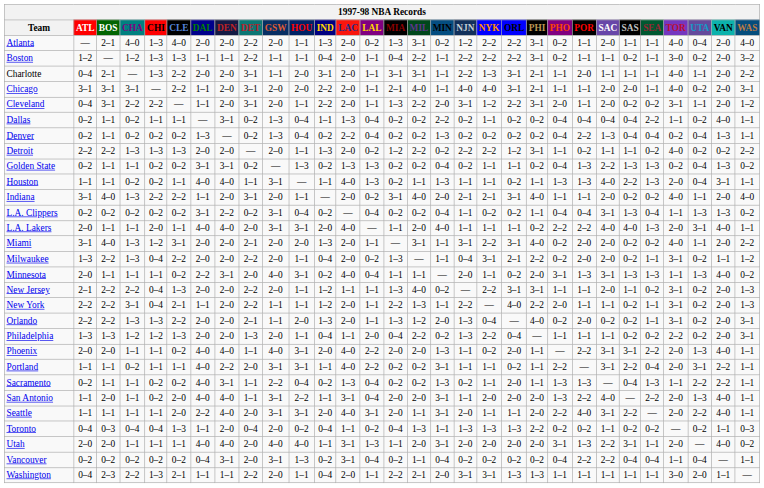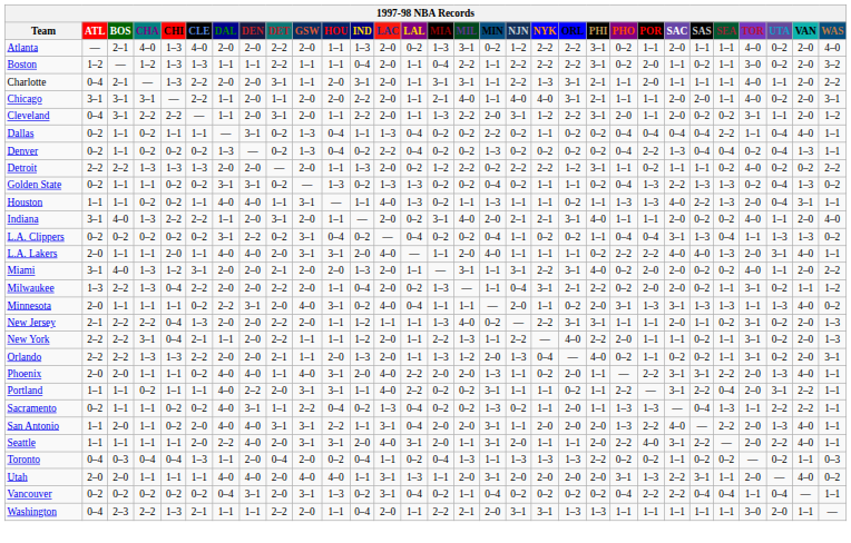 <table class="wikitable" style="font-size:90%; text-align:center;">
 <tr>
 <th colspan=30>1997-98 NBA Records</th>
 </tr>
 <tr>
 <th width=100>Team</th>
 <th style="background:#FF0000;color:#FFFFFF;width=35">ATL</th>
 <th style="background:#006400;color:#FFFFFF;width=35">BOS</th>
 <th style="background:#008080;color:#800080;width=35">CHA</th>
 <th style="background:#FF0000;color:#000000;width=35">CHI</th>
 <th style="background:#000000;color:#5787DC;width=35">CLE</th>
 <th style="background:#00008B;color:#008000;width=35">DAL</th>
 <th style="background:#141A44;color:#BC2224;width=35">DEN</th>
 <th style="background:#0C7674;color:#BB222C;width=35">DET</th>
 <th style="background:#072E63;color:#DC5A34;width=35">GSW</th>
 <th style="background:#002366;color:#FF0000;width=35">HOU</th>
 <th style="background:#000080;color:#FFD700;width=35">IND</th>
 <th style="background:#F9160D;color:#1A2E8B;width=35">LAC</th>
 <th style="background:#800080;color:#FFD700;width=35">LAL</th>
 <th style="background:#000000;color:#8B0000;width=35">MIA</th>
 <th style="background:#00471B;color:#5C378A;width=35">MIL</th>
 <th style="background:#044D80;color:#000000;width=35">MIN</th>
 <th style="background:#12305B;color:#C4CED4;width=35">NJN</th>
 <th style="background:#0000FF;color:#FF8C00;width=35">NYK</th>
 <th style="background:#0000FF;color:#000000;width=35">ORL</th>
 <th style="background:#000000;color:#BB9754;width=35">PHI</th>
 <th style="background:#800080;color:#FF4500;width=35">PHO</th>
 <th style="background:#000000;color:#FF0000;width=35">POR</th>
 <th style="background:#6846A8;color:#FFFFFF;width=35">SAC</th>
 <th style="background:#000000;color:#C0C0C0;width=35">SAS</th>
 <th style="background:#005831;color:#992634;width=35">SEA</th>
 <th style="background:#7436BF;color:#BE0F34;width=35">TOR</th>
 <th style="background:#644A9C;color:#149BC7;width=35">UTA</th>
 <th style="background:#0CB2AC;color:#000000;width=35">VAN</th>
 <th style="background:#044D7D;color:#BC7A44;width=35">WAS</th>
 </tr>
 <tr>
 <td style="text-align:left;"><a href='#'>Atlanta</a></td>
 <td>—</td>
 <td>2–1</td>
 <td>4–0</td>
 <td>1–3</td>
 <td>4–0</td>
 <td>2–0</td>
 <td>2–0</td>
 <td>2–2</td>
 <td>2–0</td>
 <td>1–1</td>
 <td>1–3</td>
 <td>2–0</td>
 <td>0–2</td>
 <td>1–3</td>
 <td>3–1</td>
 <td>0–2</td>
 <td>1–2</td>
 <td>2–2</td>
 <td>2–2</td>
 <td>3–1</td>
 <td>0–2</td>
 <td>1–1</td>
 <td>2–0</td>
 <td>1–1</td>
 <td>1–1</td>
 <td>4–0</td>
-<td>0–4</td>
+<td>0–2</td>
 <td>2–0</td>
 <td>4–0</td>
 </tr>
 <tr>
 <td style="text-align:left;"><a href='#'>Boston</a></td>
 <td>1–2</td>
 <td>—</td>
 <td>1–2</td>
 <td>1–3</td>
 <td>1–3</td>
 <td>1–1</td>
 <td>1–1</td>
 <td>2–2</td>
 <td>1–1</td>
 <td>1–1</td>
 <td>0–4</td>
 <td>2–0</td>
 <td>1–1</td>
 <td>0–4</td>
 <td>2–2</td>
 <td>1–1</td>
 <td>2–2</td>
 <td>2–2</td>
 <td>2–2</td>
 <td>3–1</td>
 <td>0–2</td>
-<td>1–1</td>
+<td>2–0</td>
 <td>1–1</td>
 <td>0–2</td>
 <td>1–1</td>
 <td>3–0</td>
 <td>0–2</td>
 <td>2–0</td>
 <td>3–2</td>
 </tr>
 <tr>
 <td style="text-align:left;">Charlotte</td>
 <td>0–4</td>
 <td>2–1</td>
 <td>—</td>
 <td>1–3</td>
 <td>2–2</td>
 <td>2–0</td>
 <td>2–0</td>
 <td>3–1</td>
 <td>1–1</td>
 <td>2–0</td>
 <td>3–1</td>
 <td>2–0</td>
 <td>1–1</td>
 <td>3–1</td>
 <td>3–1</td>
 <td>1–1</td>
 <td>2–2</td>
 <td>1–3</td>
 <td>3–1</td>
 <td>2–1</td>
 <td>1–1</td>
 <td>2–0</td>
 <td>1–1</td>
 <td>1–1</td>
 <td>1–1</td>
 <td>4–0</td>
 <td>1–1</td>
 <td>2–0</td>
 <td>2–2</td>
 </tr>
 <tr>
 <td style="text-align:left;"><a href='#'>Chicago</a></td>
 <td>3–1</td>
 <td>3–1</td>
 <td>3–1</td>
 <td>—</td>
 <td>2–2</td>
 <td>1–1</td>
 <td>2–0</td>
-<td>3–1</td>
+<td>1–1</td>
 <td>2–0</td>
 <td>2–0</td>
 <td>2–2</td>
 <td>2–0</td>
 <td>1–1</td>
 <td>2–1</td>
 <td>4–0</td>
 <td>1–1</td>
 <td>4–0</td>
 <td>4–0</td>
 <td>3–1</td>
 <td>2–1</td>
 <td>1–1</td>
 <td>1–1</td>
 <td>2–0</td>
 <td>2–0</td>
 <td>1–1</td>
 <td>4–0</td>
 <td>0–2</td>
 <td>2–0</td>
 <td>3–1</td>
 </tr>
 <tr>
 <td style="text-align:left;"><a href='#'>Cleveland</a></td>
 <td>0–4</td>
 <td>3–1</td>
 <td>2–2</td>
 <td>2–2</td>
 <td>—</td>
 <td>1–1</td>
 <td>2–0</td>
 <td>3–1</td>
 <td>2–0</td>
 <td>1–1</td>
 <td>2–2</td>
 <td>2–0</td>
 <td>1–1</td>
 <td>1–3</td>
 <td>2–2</td>
 <td>2–0</td>
 <td>3–1</td>
 <td>1–2</td>
 <td>2–2</td>
 <td>3–1</td>
 <td>2–0</td>
 <td>1–1</td>
 <td>2–0</td>
 <td>0–2</td>
 <td>0–2</td>
 <td>3–1</td>
 <td>1–1</td>
 <td>2–0</td>
 <td>1–2</td>
 </tr>
 <tr>
 <td style="text-align:left;"><a href='#'>Dallas</a></td>
 <td>0–2</td>
 <td>1–1</td>
 <td>0–2</td>
 <td>1–1</td>
 <td>1–1</td>
 <td>—</td>
 <td>3–1</td>
 <td>0–2</td>
 <td>1–3</td>
 <td>0–4</td>
 <td>1–1</td>
 <td>1–3</td>
 <td>0–4</td>
 <td>0–2</td>
 <td>0–2</td>
 <td>2–2</td>
 <td>0–2</td>
 <td>1–1</td>
 <td>0–2</td>
 <td>0–2</td>
 <td>0–4</td>
 <td>0–4</td>
 <td>0–4</td>
 <td>0–4</td>
 <td>2–2</td>
 <td>1–1</td>
-<td>0–2</td>
+<td>0–4</td>
 <td>4–0</td>
 <td>1–1</td>
 </tr>
 <tr>
 <td style="text-align:left;"><a href='#'>Denver</a></td>
 <td>0–2</td>
 <td>1–1</td>
 <td>0–2</td>
 <td>0–2</td>
 <td>0–2</td>
 <td>1–3</td>
 <td>—</td>
 <td>0–2</td>
 <td>1–3</td>
 <td>0–4</td>
 <td>0–2</td>
 <td>2–2</td>
 <td>0–4</td>
 <td>0–2</td>
 <td>0–2</td>
 <td>1–3</td>
 <td>0–2</td>
 <td>0–2</td>
 <td>0–2</td>
 <td>0–2</td>
 <td>0–4</td>
 <td>2–2</td>
 <td>1–3</td>
 <td>0–4</td>
 <td>0–4</td>
 <td>0–2</td>
 <td>0–4</td>
 <td>1–3</td>
 <td>1–1</td>
 </tr>
 <tr>
 <td style="text-align:left;"><a href='#'>Detroit</a></td>
 <td>2–2</td>
 <td>2–2</td>
 <td>1–3</td>
 <td>1–3</td>
 <td>1–3</td>
 <td>2–0</td>
 <td>2–0</td>
 <td>—</td>
 <td>2–0</td>
 <td>1–1</td>
 <td>1–3</td>
 <td>2–0</td>
 <td>0–2</td>
 <td>1–2</td>
 <td>2–2</td>
 <td>0–2</td>
 <td>2–2</td>
 <td>2–2</td>
 <td>1–2</td>
 <td>3–1</td>
 <td>1–1</td>
 <td>0–2</td>
 <td>1–1</td>
 <td>1–1</td>
 <td>0–2</td>
 <td>4–0</td>
 <td>0–2</td>
 <td>0–2</td>
 <td>2–2</td>
 </tr>
 <tr>
 <td style="text-align:left;"><a href='#'>Golden State</a></td>
 <td>0–2</td>
 <td>1–1</td>
 <td>1–1</td>
 <td>0–2</td>
 <td>0–2</td>
 <td>3–1</td>
 <td>3–1</td>
 <td>0–2</td>
 <td>—</td>
 <td>1–3</td>
 <td>0–2</td>
 <td>1–3</td>
 <td>1–3</td>
 <td>0–2</td>
 <td>0–2</td>
 <td>0–4</td>
 <td>0–2</td>
 <td>1–1</td>
 <td>1–1</td>
 <td>0–2</td>
 <td>0–4</td>
 <td>1–3</td>
 <td>2–2</td>
 <td>1–3</td>
 <td>1–3</td>
 <td>0–2</td>
 <td>0–4</td>
 <td>1–3</td>
 <td>0–2</td>
 </tr>
 <tr>
 <td style="text-align:left;"><a href='#'>Houston</a></td>
 <td>1–1</td>
 <td>1–1</td>
 <td>0–2</td>
 <td>0–2</td>
 <td>1–1</td>
 <td>4–0</td>
 <td>4–0</td>
 <td>1–1</td>
 <td>3–1</td>
 <td>—</td>
 <td>1–1</td>
 <td>4–0</td>
 <td>1–3</td>
 <td>0–2</td>
 <td>1–1</td>
 <td>1–3</td>
 <td>1–1</td>
 <td>1–1</td>
 <td>0–2</td>
 <td>1–1</td>
 <td>1–3</td>
 <td>1–3</td>
 <td>4–0</td>
 <td>2–2</td>
 <td>1–3</td>
 <td>2–0</td>
 <td>0–4</td>
 <td>3–1</td>
 <td>1–1</td>
 </tr>
 <tr>
 <td style="text-align:left;"><a href='#'>Indiana</a></td>
 <td>3–1</td>
 <td>4–0</td>
 <td>1–3</td>
 <td>2–2</td>
 <td>2–2</td>
 <td>1–1</td>
 <td>2–0</td>
 <td>3–1</td>
 <td>2–0</td>
 <td>1–1</td>
 <td>—</td>
 <td>2–0</td>
 <td>0–2</td>
 <td>3–1</td>
 <td>4–0</td>
 <td>2–0</td>
 <td>2–1</td>
 <td>2–1</td>
 <td>3–1</td>
 <td>4–0</td>
 <td>1–1</td>
 <td>1–1</td>
 <td>2–0</td>
 <td>0–2</td>
 <td>0–2</td>
 <td>4–0</td>
 <td>1–1</td>
 <td>2–0</td>
 <td>4–0</td>
 </tr>
 <tr>
 <td style="text-align:left;"><a href='#'>L.A. Clippers</a></td>
 <td>0–2</td>
 <td>0–2</td>
 <td>0–2</td>
 <td>0–2</td>
 <td>0–2</td>
 <td>3–1</td>
 <td>2–2</td>
 <td>0–2</td>
 <td>3–1</td>
 <td>0–4</td>
 <td>0–2</td>
 <td>—</td>
 <td>0–4</td>
 <td>0–2</td>
 <td>0–2</td>
 <td>0–4</td>
 <td>1–1</td>
 <td>0–2</td>
 <td>0–2</td>
 <td>1–1</td>
 <td>0–4</td>
 <td>0–4</td>
 <td>3–1</td>
 <td>1–3</td>
 <td>0–4</td>
 <td>1–1</td>
 <td>1–3</td>
 <td>1–3</td>
 <td>0–2</td>
 </tr>
 <tr>
 <td style="text-align:left;"><a href='#'>L.A. Lakers</a></td>
 <td>2–0</td>
 <td>1–1</td>
 <td>1–1</td>
 <td>2–0</td>
 <td>1–1</td>
 <td>4–0</td>
 <td>4–0</td>
 <td>2–0</td>
 <td>3–1</td>
 <td>3–1</td>
 <td>2–0</td>
 <td>4–0</td>
 <td>—</td>
 <td>1–1</td>
 <td>2–0</td>
 <td>4–0</td>
 <td>1–1</td>
 <td>1–1</td>
 <td>1–1</td>
 <td>0–2</td>
 <td>2–2</td>
 <td>2–2</td>
 <td>4–0</td>
 <td>4–0</td>
 <td>1–3</td>
 <td>2–0</td>
 <td>3–1</td>
 <td>4–0</td>
 <td>1–1</td>
 </tr>
 <tr>
 <td style="text-align:left;"><a href='#'>Miami</a></td>
 <td>3–1</td>
 <td>4–0</td>
 <td>1–3</td>
 <td>1–2</td>
 <td>3–1</td>
 <td>2–0</td>
 <td>2–0</td>
 <td>2–1</td>
 <td>2–0</td>
 <td>2–0</td>
 <td>1–3</td>
 <td>2–0</td>
 <td>1–1</td>
 <td>—</td>
 <td>3–1</td>
 <td>1–1</td>
 <td>3–1</td>
 <td>2–2</td>
 <td>3–1</td>
 <td>4–0</td>
 <td>0–2</td>
 <td>2–0</td>
 <td>2–0</td>
 <td>0–2</td>
 <td>0–2</td>
 <td>4–0</td>
 <td>1–1</td>
 <td>2–0</td>
 <td>2–2</td>
 </tr>
 <tr>
 <td style="text-align:left;"><a href='#'>Milwaukee</a></td>
 <td>1–3</td>
 <td>2–2</td>
 <td>1–3</td>
 <td>0–4</td>
 <td>2–2</td>
 <td>2–0</td>
 <td>2–0</td>
 <td>2–2</td>
 <td>2–0</td>
 <td>1–1</td>
 <td>0–4</td>
 <td>2–0</td>
 <td>0–2</td>
 <td>1–3</td>
 <td>—</td>
 <td>1–1</td>
 <td>0–4</td>
 <td>3–1</td>
 <td>2–1</td>
 <td>2–2</td>
 <td>0–2</td>
 <td>2–0</td>
 <td>2–0</td>
 <td>0–2</td>
 <td>1–1</td>
 <td>3–1</td>
 <td>0–2</td>
 <td>1–1</td>
 <td>1–2</td>
 </tr>
 <tr>
 <td style="text-align:left;"><a href='#'>Minnesota</a></td>
 <td>2–0</td>
 <td>1–1</td>
 <td>1–1</td>
 <td>1–1</td>
 <td>0–2</td>
 <td>2–2</td>
 <td>3–1</td>
 <td>2–0</td>
 <td>4–0</td>
 <td>3–1</td>
 <td>0–2</td>
 <td>4–0</td>
 <td>0–4</td>
 <td>1–1</td>
 <td>1–1</td>
 <td>—</td>
 <td>2–0</td>
 <td>1–1</td>
 <td>0–2</td>
 <td>2–0</td>
 <td>3–1</td>
 <td>1–3</td>
 <td>3–1</td>
 <td>1–3</td>
 <td>1–3</td>
 <td>1–1</td>
 <td>1–3</td>
 <td>4–0</td>
 <td>0–2</td>
 </tr>
 <tr>
 <td style="text-align:left;"><a href='#'>New Jersey</a></td>
 <td>2–1</td>
 <td>2–2</td>
 <td>2–2</td>
 <td>0–4</td>
 <td>1–3</td>
 <td>2–0</td>
 <td>2–0</td>
 <td>2–2</td>
 <td>2–0</td>
 <td>1–1</td>
 <td>1–2</td>
 <td>1–1</td>
 <td>1–1</td>
 <td>1–3</td>
 <td>4–0</td>
 <td>0–2</td>
 <td>—</td>
 <td>2–2</td>
 <td>3–1</td>
 <td>3–1</td>
 <td>1–1</td>
 <td>1–1</td>
 <td>2–0</td>
 <td>1–1</td>
 <td>0–2</td>
 <td>3–1</td>
 <td>0–2</td>
 <td>2–0</td>
 <td>1–3</td>
 </tr>
 <tr>
 <td style="text-align:left;"><a href='#'>New York</a></td>
 <td>2–2</td>
 <td>2–2</td>
 <td>3–1</td>
 <td>0–4</td>
 <td>2–1</td>
 <td>1–1</td>
 <td>2–0</td>
 <td>2–2</td>
 <td>1–1</td>
 <td>1–1</td>
 <td>1–2</td>
 <td>2–0</td>
 <td>1–1</td>
 <td>2–2</td>
 <td>1–3</td>
 <td>1–1</td>
 <td>2–2</td>
 <td>—</td>
 <td>4–0</td>
 <td>2–2</td>
 <td>2–0</td>
 <td>1–1</td>
 <td>1–1</td>
 <td>0–2</td>
 <td>1–1</td>
 <td>3–1</td>
 <td>0–2</td>
 <td>2–0</td>
 <td>1–3</td>
 </tr>
 <tr>
 <td style="text-align:left;"><a href='#'>Orlando</a></td>
 <td>2–2</td>
 <td>2–2</td>
 <td>1–3</td>
 <td>1–3</td>
 <td>2–2</td>
 <td>2–0</td>
 <td>2–0</td>
 <td>2–1</td>
 <td>1–1</td>
 <td>2–0</td>
 <td>1–3</td>
 <td>2–0</td>
 <td>1–1</td>
 <td>1–3</td>
 <td>1–2</td>
 <td>2–0</td>
 <td>1–3</td>
 <td>0–4</td>
 <td>—</td>
 <td>4–0</td>
 <td>0–2</td>
-<td>2–0</td>
+<td>1–1</td>
 <td>0–2</td>
 <td>0–2</td>
 <td>1–1</td>
 <td>3–1</td>
-<td>0–2</td>
-<td>2–0</td>
-<td>3–1</td>
-</tr>
-<tr>
-<td style="text-align:left;"><a href='#'>Philadelphia</a></td>
-<td>1–3</td>
-<td>1–3</td>
-<td>1–2</td>
-<td>1–2</td>
-<td>1–3</td>
-<td>2–0</td>
-<td>2–0</td>
-<td>1–3</td>
-<td>2–0</td>
-<td>1–1</td>
-<td>0–4</td>
-<td>1–1</td>
-<td>2–0</td>
-<td>0–4</td>
-<td>2–2</td>
-<td>0–2</td>
-<td>1–3</td>
-<td>2–2</td>
-<td>0–4</td>
-<td>—</td>
-<td>1–1</td>
-<td>1–1</td>
-<td>1–1</td>
-<td>0–2</td>
-<td>0–2</td>
-<td>2–2</td>
 <td>0–2</td>
 <td>2–0</td>
 <td>3–1</td>
 </tr>
 <tr>
 <td style="text-align:left;"><a href='#'>Phoenix</a></td>
 <td>2–0</td>
 <td>2–0</td>
 <td>1–1</td>
 <td>1–1</td>
 <td>0–2</td>
 <td>4–0</td>
 <td>4–0</td>
 <td>1–1</td>
 <td>4–0</td>
 <td>3–1</td>
 <td>2–0</td>
 <td>4–0</td>
 <td>2–2</td>
 <td>2–0</td>
 <td>2–0</td>
 <td>1–3</td>
 <td>1–1</td>
 <td>0–2</td>
 <td>2–0</td>
 <td>1–1</td>
 <td>—</td>
 <td>2–2</td>
 <td>3–1</td>
 <td>3–1</td>
 <td>2–2</td>
 <td>2–0</td>
 <td>1–3</td>
 <td>4–0</td>
 <td>1–1</td>
 </tr>
 <tr>
 <td style="text-align:left;"><a href='#'>Portland</a></td>
 <td>1–1</td>
 <td>1–1</td>
 <td>0–2</td>
 <td>1–1</td>
 <td>1–1</td>
 <td>4–0</td>
 <td>2–2</td>
 <td>2–0</td>
 <td>3–1</td>
 <td>3–1</td>
 <td>1–1</td>
 <td>4–0</td>
 <td>2–2</td>
 <td>0–2</td>
 <td>0–2</td>
 <td>3–1</td>
 <td>1–1</td>
 <td>1–1</td>
 <td>0–2</td>
 <td>1–1</td>
 <td>2–2</td>
 <td>—</td>
 <td>3–1</td>
 <td>2–2</td>
 <td>0–4</td>
 <td>2–0</td>
 <td>3–1</td>
 <td>2–2</td>
 <td>1–1</td>
 </tr>
 <tr>
 <td style="text-align:left;"><a href='#'>Sacramento</a></td>
 <td>0–2</td>
 <td>1–1</td>
 <td>1–1</td>
 <td>0–2</td>
 <td>0–2</td>
 <td>4–0</td>
 <td>3–1</td>
 <td>1–1</td>
 <td>2–2</td>
 <td>0–4</td>
 <td>0–2</td>
 <td>1–3</td>
 <td>0–4</td>
 <td>0–2</td>
 <td>0–2</td>
 <td>1–3</td>
 <td>0–2</td>
 <td>1–1</td>
 <td>2–0</td>
 <td>1–1</td>
 <td>1–3</td>
 <td>1–3</td>
 <td>—</td>
 <td>0–4</td>
 <td>1–3</td>
 <td>1–1</td>
 <td>2–2</td>
 <td>2–2</td>
 <td>1–1</td>
 </tr>
 <tr>
 <td style="text-align:left;"><a href='#'>San Antonio</a></td>
 <td>1–1</td>
 <td>2–0</td>
 <td>1–1</td>
 <td>0–2</td>
 <td>2–0</td>
 <td>4–0</td>
 <td>4–0</td>
-<td>1–1</td>
+<td>3–1</td>
 <td>3–1</td>
 <td>2–2</td>
 <td>1–1</td>
 <td>3–1</td>
 <td>0–4</td>
 <td>2–0</td>
 <td>2–0</td>
 <td>3–1</td>
 <td>1–1</td>
 <td>2–0</td>
 <td>2–0</td>
 <td>2–0</td>
 <td>1–3</td>
 <td>2–2</td>
 <td>4–0</td>
 <td>—</td>
 <td>2–2</td>
 <td>2–0</td>
 <td>1–3</td>
 <td>4–0</td>
 <td>1–1</td>
 </tr>
 <tr>
 <td style="text-align:left;"><a href='#'>Seattle</a></td>
 <td>1–1</td>
 <td>1–1</td>
 <td>1–1</td>
 <td>1–1</td>
 <td>2–0</td>
 <td>2–2</td>
 <td>4–0</td>
 <td>2–0</td>
 <td>3–1</td>
 <td>3–1</td>
 <td>2–0</td>
 <td>4–0</td>
 <td>3–1</td>
 <td>2–0</td>
 <td>1–1</td>
 <td>3–1</td>
 <td>2–0</td>
 <td>1–1</td>
 <td>1–1</td>
 <td>2–0</td>
 <td>2–2</td>
 <td>4–0</td>
 <td>3–1</td>
 <td>2–2</td>
 <td>—</td>
 <td>2–0</td>
 <td>2–2</td>
 <td>4–0</td>
 <td>1–1</td>
 </tr>
 <tr>
 <td style="text-align:left;"><a href='#'>Toronto</a></td>
 <td>0–4</td>
 <td>0–3</td>
 <td>0–4</td>
 <td>0–4</td>
 <td>1–3</td>
 <td>1–1</td>
 <td>2–0</td>
 <td>0–4</td>
 <td>2–0</td>
 <td>0–2</td>
 <td>0–4</td>
 <td>1–1</td>
 <td>0–2</td>
 <td>0–4</td>
 <td>1–3</td>
 <td>1–1</td>
 <td>1–3</td>
 <td>1–3</td>
 <td>1–3</td>
 <td>2–2</td>
 <td>0–2</td>
 <td>0–2</td>
 <td>1–1</td>
 <td>0–2</td>
 <td>0–2</td>
 <td>—</td>
 <td>0–2</td>
 <td>1–1</td>
 <td>0–3</td>
 </tr>
 <tr>
 <td style="text-align:left;"><a href='#'>Utah</a></td>
 <td>2–0</td>
 <td>2–0</td>
 <td>1–1</td>
 <td>1–1</td>
 <td>1–1</td>
 <td>4–0</td>
 <td>4–0</td>
 <td>2–0</td>
 <td>4–0</td>
 <td>4–0</td>
 <td>1–1</td>
 <td>3–1</td>
 <td>1–3</td>
 <td>1–1</td>
 <td>2–0</td>
 <td>3–1</td>
 <td>2–0</td>
 <td>2–0</td>
 <td>2–0</td>
 <td>2–0</td>
 <td>3–1</td>
 <td>1–3</td>
 <td>2–2</td>
 <td>3–1</td>
 <td>1–1</td>
 <td>2–0</td>
 <td>—</td>
 <td>4–0</td>
 <td>0–2</td>
 </tr>
 <tr>
 <td style="text-align:left;"><a href='#'>Vancouver</a></td>
 <td>0–2</td>
 <td>0–2</td>
 <td>0–2</td>
 <td>0–2</td>
 <td>0–2</td>
 <td>0–4</td>
 <td>3–1</td>
 <td>2–0</td>
 <td>3–1</td>
 <td>1–3</td>
 <td>0–2</td>
 <td>3–1</td>
 <td>0–4</td>
 <td>0–2</td>
 <td>1–1</td>
 <td>0–4</td>
 <td>0–2</td>
 <td>0–2</td>
 <td>0–2</td>
 <td>0–2</td>
 <td>0–4</td>
 <td>2–2</td>
 <td>2–2</td>
 <td>0–4</td>
 <td>0–4</td>
 <td>1–1</td>
 <td>0–4</td>
 <td>—</td>
 <td>1–1</td>
 </tr>
 <tr>
 <td style="text-align:left;"><a href='#'>Washington</a></td>
 <td>0–4</td>
 <td>2–3</td>
 <td>2–2</td>
 <td>1–3</td>
 <td>2–1</td>
 <td>1–1</td>
 <td>1–1</td>
 <td>2–2</td>
 <td>2–0</td>
 <td>1–1</td>
 <td>0–4</td>
 <td>2–0</td>
 <td>1–1</td>
 <td>2–2</td>
 <td>2–1</td>
 <td>2–0</td>
 <td>3–1</td>
 <td>3–1</td>
 <td>1–3</td>
 <td>1–3</td>
 <td>1–1</td>
 <td>1–1</td>
 <td>1–1</td>
 <td>1–1</td>
 <td>1–1</td>
 <td>3–0</td>
 <td>2–0</td>
 <td>1–1</td>
 <td>—</td>
 </tr>
 </table>
